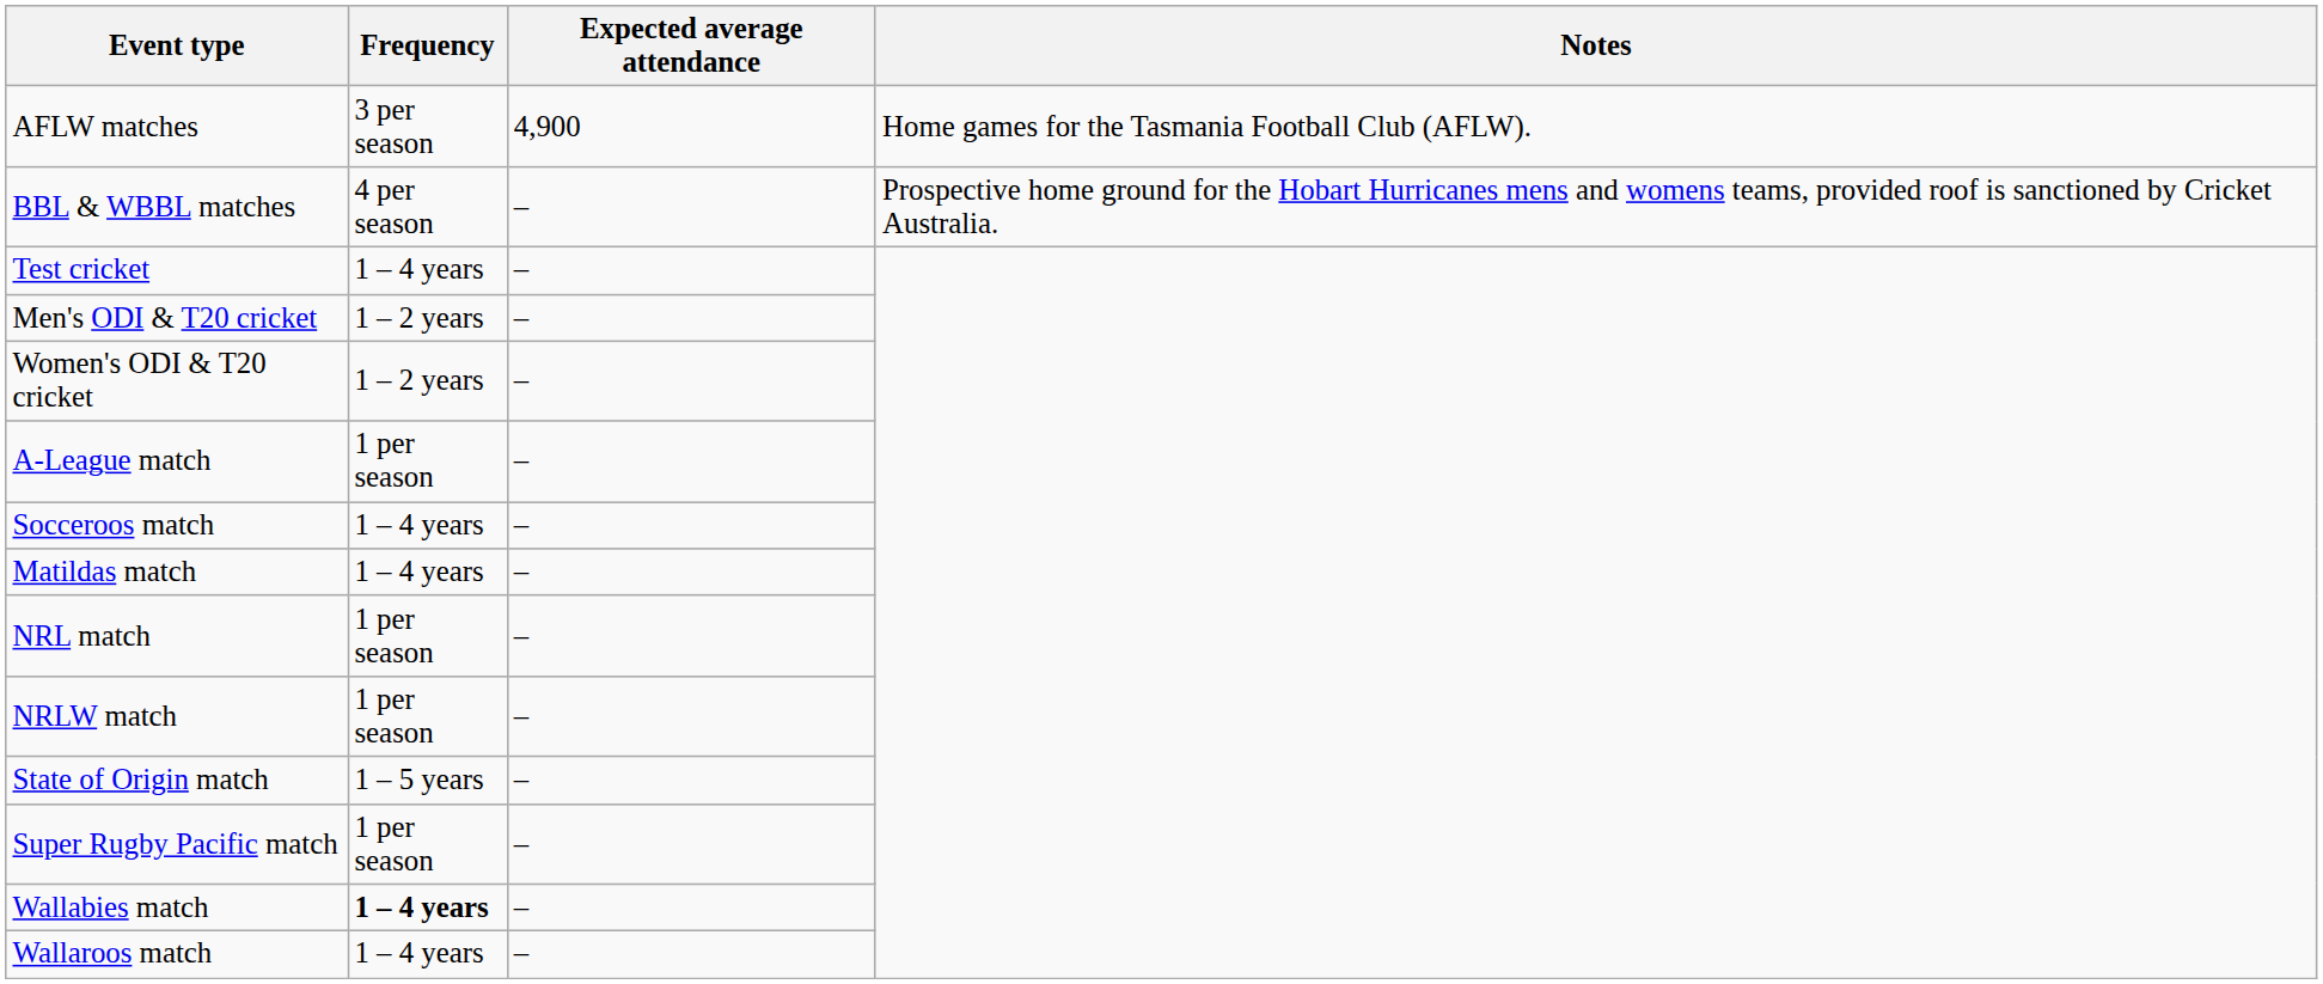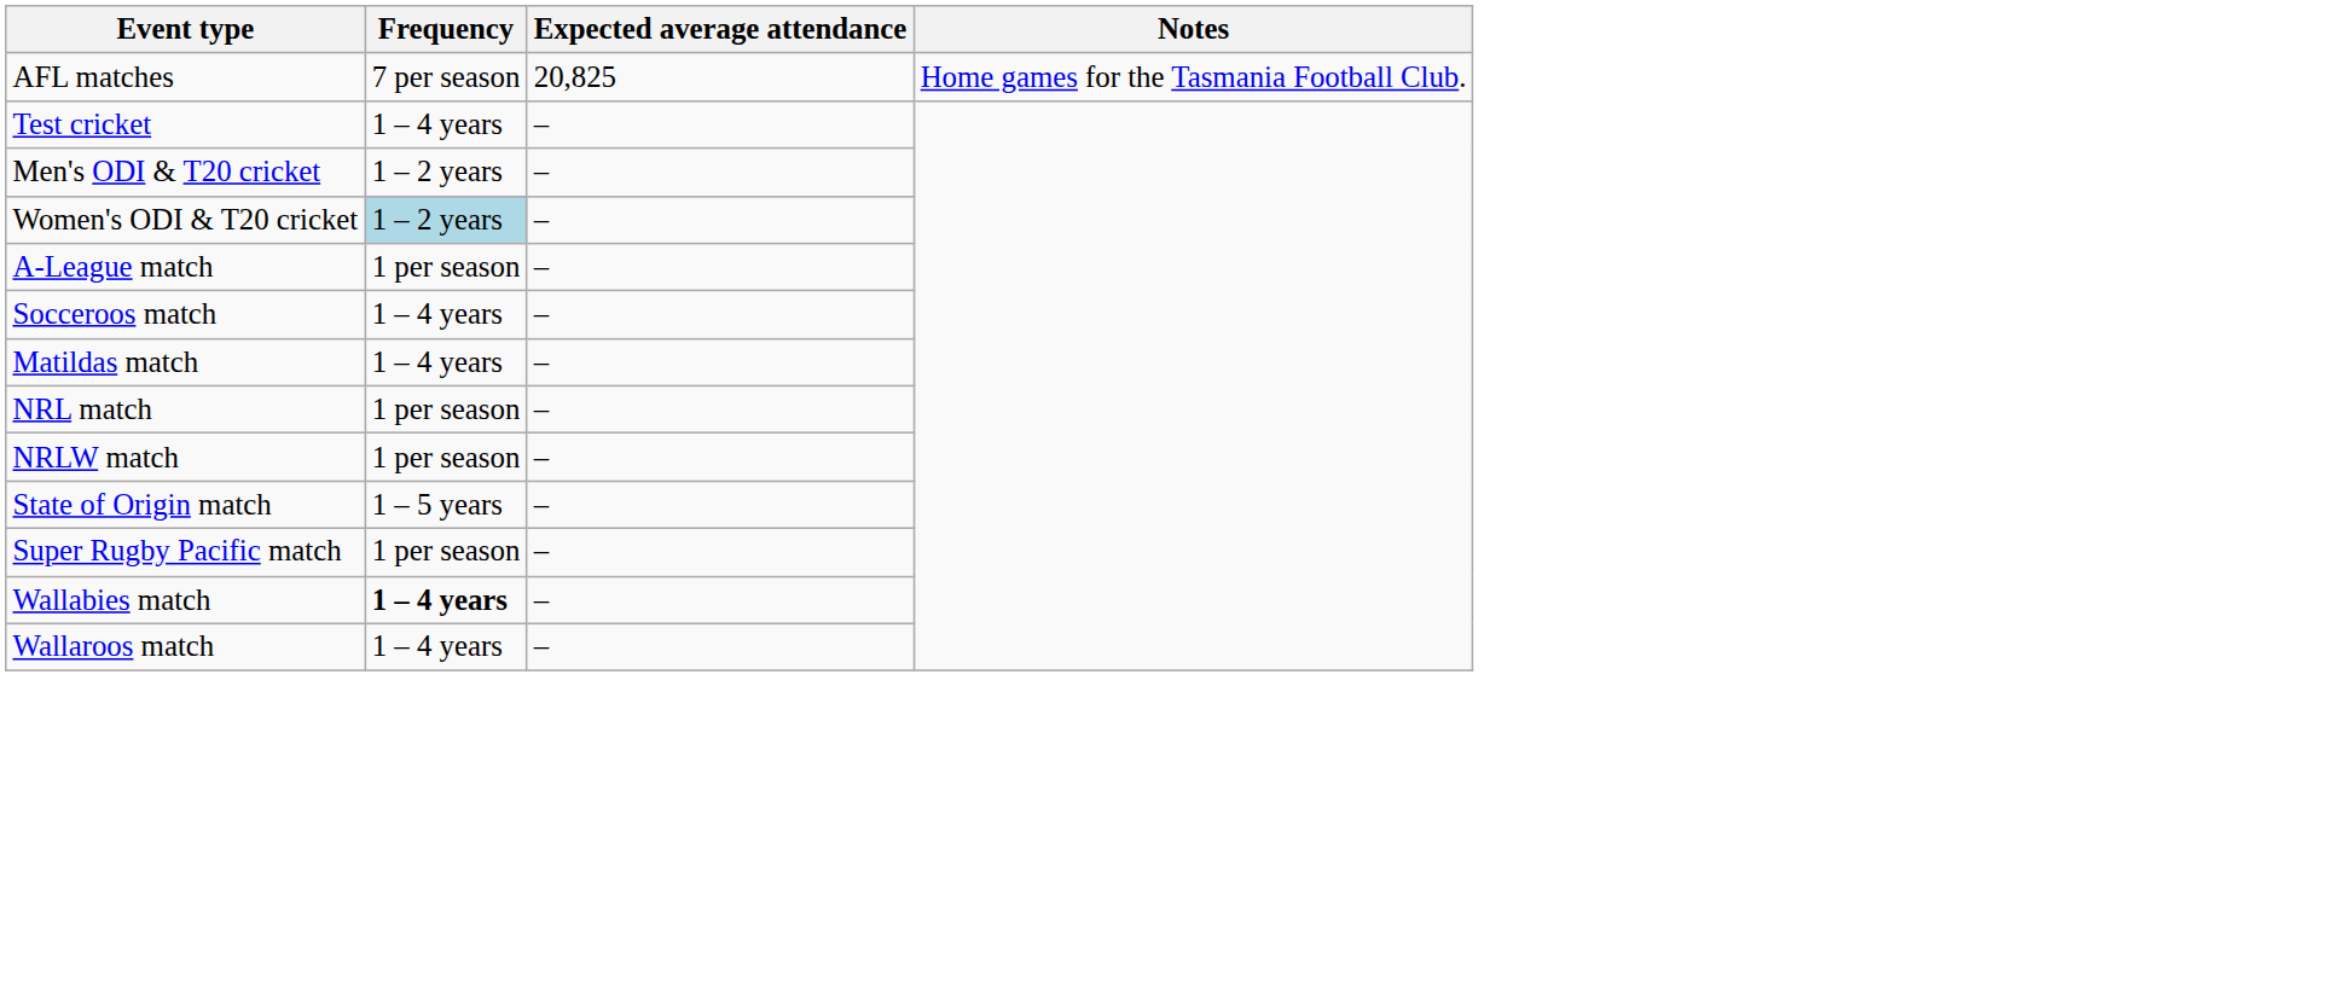 <table class="wikitable sortable">
 <tr>
 <th>Event type</th>
 <th>Frequency</th>
 <th>Expected average attendance</th>
 <th>Notes</th>
 </tr>
 <tr>
-<td>AFLW matches</td>
-<td>3 per season</td>
-<td>4,900</td>
-<td>Home games for the Tasmania Football Club (AFLW).</td>
-</tr>
-<tr>
-<td><a href='#'>BBL</a> & <a href='#'>WBBL</a> matches</td>
-<td>4 per season</td>
-<td>–</td>
-<td>Prospective home ground for the <a href='#'>Hobart Hurricanes mens</a> and <a href='#'>womens</a> teams, provided roof is sanctioned by Cricket Australia.</td>
+<td>AFL matches</td>
+<td>7 per season</td>
+<td>20,825</td>
+<td><a href='#'>Home games</a> for the <a href='#'>Tasmania Football Club</a>.</td>
 </tr>
 <tr>
 <td><a href='#'>Test cricket</a></td>
 <td>1 – 4 years</td>
 <td>–</td>
 </tr>
 <tr>
 <td>Men's <a href='#'>ODI</a> & <a href='#'>T20 cricket</a></td>
 <td>1 – 2 years</td>
 <td>–</td>
 </tr>
 <tr>
 <td>Women's ODI & T20 cricket</td>
-<td>1 – 2 years</td>
+<td style="background: lightblue;">1 – 2 years</td>
 <td>–</td>
 </tr>
 <tr>
 <td><a href='#'>A-League</a> match</td>
 <td>1 per season</td>
 <td>–</td>
 </tr>
 <tr>
 <td><a href='#'>Socceroos</a> match</td>
 <td>1 – 4 years</td>
 <td>–</td>
 </tr>
 <tr>
 <td><a href='#'>Matildas</a> match</td>
 <td>1 – 4 years</td>
 <td>–</td>
 </tr>
 <tr>
 <td><a href='#'>NRL</a> match</td>
 <td>1 per season</td>
 <td>–</td>
 </tr>
 <tr>
 <td><a href='#'>NRLW</a> match</td>
 <td>1 per season</td>
 <td>–</td>
 </tr>
 <tr>
 <td><a href='#'>State of Origin</a> match</td>
 <td>1 – 5 years</td>
 <td>–</td>
 </tr>
 <tr>
 <td><a href='#'>Super Rugby Pacific</a> match</td>
 <td>1 per season</td>
 <td>–</td>
 </tr>
 <tr>
 <td><a href='#'>Wallabies</a> match</td>
 <td><strong>1 – 4 years</strong></td>
 <td>–</td>
 </tr>
 <tr>
 <td><a href='#'>Wallaroos</a> match</td>
 <td>1 – 4 years</td>
 <td>–</td>
 </tr>
 </table>
